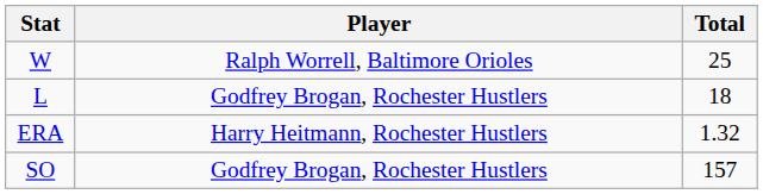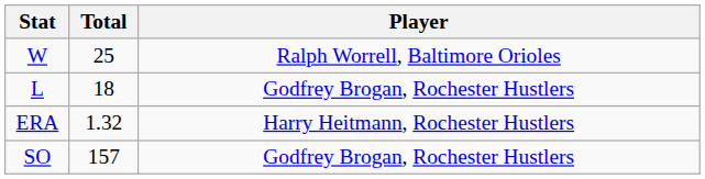 <table class="wikitable" width="33%" style="text-align:center;">
 <tr>
 <th width="5%">Stat</th>
+<th width="5%">Total</th>
 <th width="60%">Player</th>
-<th width="5%">Total</th>
 </tr>
 <tr>
 <td><a href='#'>W</a></td>
+<td>25</td>
 <td><a href='#'>Ralph Worrell</a>, <a href='#'>Baltimore Orioles</a></td>
-<td>25</td>
 </tr>
 <tr>
 <td><a href='#'>L</a></td>
+<td>18</td>
 <td><a href='#'>Godfrey Brogan</a>, <a href='#'>Rochester Hustlers</a></td>
-<td>18</td>
 </tr>
 <tr>
 <td><a href='#'>ERA</a></td>
+<td>1.32</td>
 <td><a href='#'>Harry Heitmann</a>, <a href='#'>Rochester Hustlers</a></td>
-<td>1.32</td>
 </tr>
 <tr>
 <td><a href='#'>SO</a></td>
+<td>157</td>
 <td><a href='#'>Godfrey Brogan</a>, <a href='#'>Rochester Hustlers</a></td>
-<td>157</td>
 </tr>
 </table>
